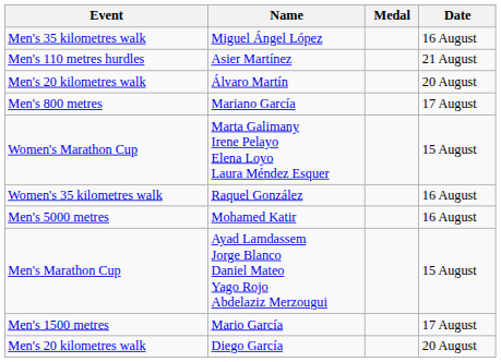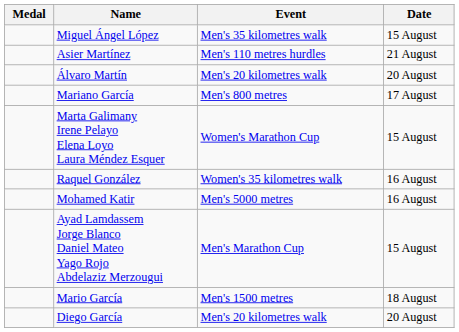 <table class="wikitable" style="font-size:90%" width=60%>
 <tr>
+<th>Medal</th>
+<th>Name</th>
 <th>Event</th>
-<th>Name</th>
-<th>Medal</th>
 <th>Date</th>
 </tr>
 <tr>
+<td></td>
+<td><a href='#'>Miguel Ángel López</a></td>
 <td><a href='#'>Men's 35 kilometres walk</a></td>
-<td><a href='#'>Miguel Ángel López</a></td>
+<td>15 August</td>
+</tr>
+<tr>
 <td></td>
+<td><a href='#'>Asier Martínez</a></td>
+<td><a href='#'>Men's 110 metres hurdles</a></td>
+<td>21 August</td>
+</tr>
+<tr>
+<td></td>
+<td><a href='#'>Álvaro Martín</a></td>
+<td><a href='#'>Men's 20 kilometres walk</a></td>
+<td>20 August</td>
+</tr>
+<tr>
+<td></td>
+<td><a href='#'>Mariano García</a></td>
+<td><a href='#'>Men's 800 metres</a></td>
+<td>17 August</td>
+</tr>
+<tr>
+<td></td>
+<td><a href='#'>Marta Galimany</a><br><a href='#'>Irene Pelayo</a><br><a href='#'>Elena Loyo</a><br><a href='#'>Laura Méndez Esquer</a></td>
+<td><a href='#'>Women's Marathon Cup</a></td>
+<td>15 August</td>
+</tr>
+<tr>
+<td></td>
+<td><a href='#'>Raquel González</a></td>
+<td><a href='#'>Women's 35 kilometres walk</a></td>
 <td>16 August</td>
 </tr>
 <tr>
-<td><a href='#'>Men's 110 metres hurdles</a></td>
-<td><a href='#'>Asier Martínez</a></td>
 <td></td>
-<td>21 August</td>
+<td><a href='#'>Mohamed Katir</a></td>
+<td><a href='#'>Men's 5000 metres</a></td>
+<td>16 August</td>
 </tr>
 <tr>
-<td><a href='#'>Men's 20 kilometres walk</a></td>
-<td><a href='#'>Álvaro Martín</a></td>
 <td></td>
-<td>20 August</td>
-</tr>
-<tr>
-<td><a href='#'>Men's 800 metres</a></td>
-<td><a href='#'>Mariano García</a></td>
-<td></td>
-<td>17 August</td>
-</tr>
-<tr>
-<td><a href='#'>Women's Marathon Cup</a></td>
-<td><a href='#'>Marta Galimany</a><br><a href='#'>Irene Pelayo</a><br><a href='#'>Elena Loyo</a><br><a href='#'>Laura Méndez Esquer</a></td>
-<td></td>
+<td><a href='#'>Ayad Lamdassem</a><br><a href='#'>Jorge Blanco</a><br><a href='#'>Daniel Mateo</a><br><a href='#'>Yago Rojo</a><br><a href='#'>Abdelaziz Merzougui</a></td>
+<td><a href='#'>Men's Marathon Cup</a></td>
 <td>15 August</td>
 </tr>
 <tr>
-<td><a href='#'>Women's 35 kilometres walk</a></td>
-<td><a href='#'>Raquel González</a></td>
 <td></td>
-<td>16 August</td>
+<td><a href='#'>Mario García</a></td>
+<td><a href='#'>Men's 1500 metres</a></td>
+<td>18 August</td>
 </tr>
 <tr>
-<td><a href='#'>Men's 5000 metres</a></td>
-<td><a href='#'>Mohamed Katir</a></td>
 <td></td>
-<td>16 August</td>
-</tr>
-<tr>
-<td><a href='#'>Men's Marathon Cup</a></td>
-<td><a href='#'>Ayad Lamdassem</a><br><a href='#'>Jorge Blanco</a><br><a href='#'>Daniel Mateo</a><br><a href='#'>Yago Rojo</a><br><a href='#'>Abdelaziz Merzougui</a></td>
-<td></td>
-<td>15 August</td>
-</tr>
-<tr>
-<td><a href='#'>Men's 1500 metres</a></td>
-<td><a href='#'>Mario García</a></td>
-<td></td>
-<td>17 August</td>
-</tr>
-<tr>
+<td><a href='#'>Diego García</a></td>
 <td><a href='#'>Men's 20 kilometres walk</a></td>
-<td><a href='#'>Diego García</a></td>
-<td></td>
 <td>20 August</td>
 </tr>
 </table>
